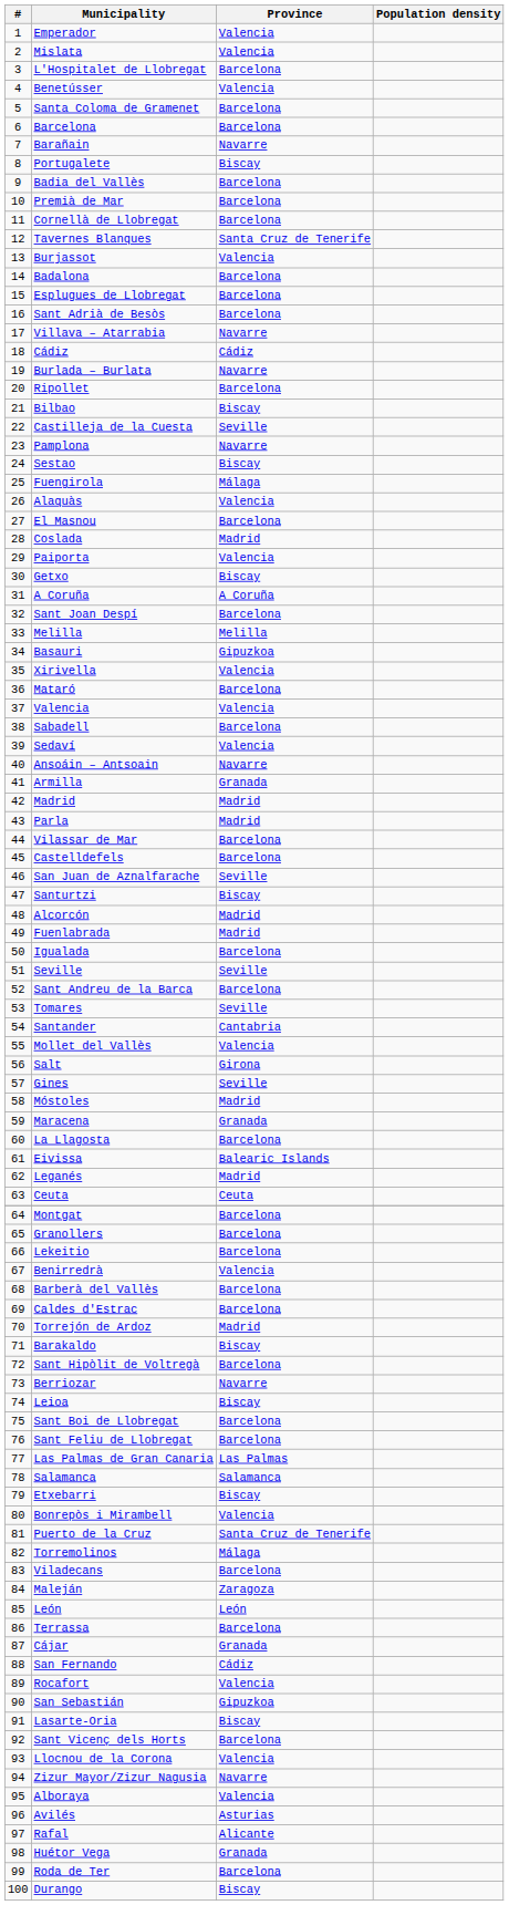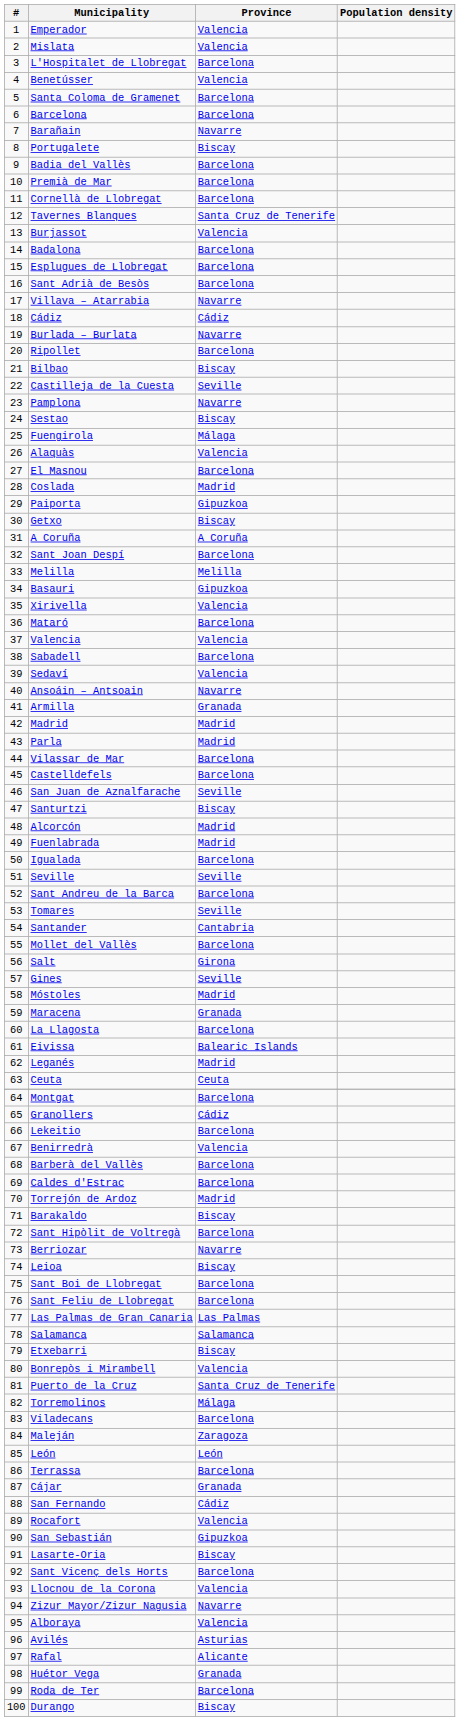 <table class="wikitable sortable">
 <tr>
 <th>#</th>
 <th>Municipality</th>
 <th>Province</th>
 <th>Population density<br></th>
 </tr>
 <tr>
 <td align = "center">1</td>
 <td><a href='#'>Emperador</a></td>
 <td><a href='#'>Valencia</a></td>
 <td align = "right"></td>
 </tr>
 <tr>
 <td align = "center">2</td>
 <td><a href='#'>Mislata</a></td>
 <td><a href='#'>Valencia</a></td>
 <td align = "right"></td>
 </tr>
 <tr>
 <td align = "center">3</td>
 <td><a href='#'>L'Hospitalet de Llobregat</a></td>
 <td><a href='#'>Barcelona</a></td>
 <td align = "right"></td>
 </tr>
 <tr>
 <td align = "center">4</td>
 <td><a href='#'>Benetússer</a></td>
 <td><a href='#'>Valencia</a></td>
 <td align = "right"></td>
 </tr>
 <tr>
 <td align = "center">5</td>
 <td><a href='#'>Santa Coloma de Gramenet</a></td>
 <td><a href='#'>Barcelona</a></td>
 <td align = "right"></td>
 </tr>
 <tr>
 <td align = "center">6</td>
 <td><a href='#'>Barcelona</a></td>
 <td><a href='#'>Barcelona</a></td>
 <td align = "right"></td>
 </tr>
 <tr>
 <td align = "center">7</td>
 <td><a href='#'>Barañain</a></td>
 <td><a href='#'>Navarre</a></td>
 <td align = "right"></td>
 </tr>
 <tr>
 <td align = "center">8</td>
 <td><a href='#'>Portugalete</a></td>
 <td><a href='#'>Biscay</a></td>
 <td align = "right"></td>
 </tr>
 <tr>
 <td align = "center">9</td>
 <td><a href='#'>Badia del Vallès</a></td>
 <td><a href='#'>Barcelona</a></td>
 <td align = "right"></td>
 </tr>
 <tr>
 <td align = "center">10</td>
 <td><a href='#'>Premià de Mar</a></td>
 <td><a href='#'>Barcelona</a></td>
 <td align = "right"></td>
 </tr>
 <tr>
 <td align = "center">11</td>
 <td><a href='#'>Cornellà de Llobregat</a></td>
 <td><a href='#'>Barcelona</a></td>
 <td align = "right"></td>
 </tr>
 <tr>
 <td align = "center">12</td>
 <td><a href='#'>Tavernes Blanques</a></td>
 <td><a href='#'>Santa Cruz de Tenerife</a></td>
 <td align = "right"></td>
 </tr>
 <tr>
 <td align = "center">13</td>
 <td><a href='#'>Burjassot</a></td>
 <td><a href='#'>Valencia</a></td>
 <td align = "right"></td>
 </tr>
 <tr>
 <td align = "center">14</td>
 <td><a href='#'>Badalona</a></td>
 <td><a href='#'>Barcelona</a></td>
 <td align = "right"></td>
 </tr>
 <tr>
 <td align = "center">15</td>
 <td><a href='#'>Esplugues de Llobregat</a></td>
 <td><a href='#'>Barcelona</a></td>
 <td align = "right"></td>
 </tr>
 <tr>
 <td align = "center">16</td>
 <td><a href='#'>Sant Adrià de Besòs</a></td>
 <td><a href='#'>Barcelona</a></td>
 <td align = "right"></td>
 </tr>
 <tr>
 <td align = "center">17</td>
 <td><a href='#'>Villava – Atarrabia</a></td>
 <td><a href='#'>Navarre</a></td>
 <td align = "right"></td>
 </tr>
 <tr>
 <td align = "center">18</td>
 <td><a href='#'>Cádiz</a></td>
 <td><a href='#'>Cádiz</a></td>
 <td align = "right"></td>
 </tr>
 <tr>
 <td align = "center">19</td>
 <td><a href='#'>Burlada – Burlata</a></td>
 <td><a href='#'>Navarre</a></td>
 <td align = "right"></td>
 </tr>
 <tr>
 <td align = "center">20</td>
 <td><a href='#'>Ripollet</a></td>
 <td><a href='#'>Barcelona</a></td>
 <td align = "right"></td>
 </tr>
 <tr>
 <td align = "center">21</td>
 <td><a href='#'>Bilbao</a></td>
 <td><a href='#'>Biscay</a></td>
 <td align = "right"></td>
 </tr>
 <tr>
 <td align = "center">22</td>
 <td><a href='#'>Castilleja de la Cuesta</a></td>
 <td><a href='#'>Seville</a></td>
 <td align = "right"></td>
 </tr>
 <tr>
 <td align = "center">23</td>
 <td><a href='#'>Pamplona</a></td>
 <td><a href='#'>Navarre</a></td>
 <td align = "right"></td>
 </tr>
 <tr>
 <td align = "center">24</td>
 <td><a href='#'>Sestao</a></td>
 <td><a href='#'>Biscay</a></td>
 <td align = "right"></td>
 </tr>
 <tr>
 <td align = "center">25</td>
 <td><a href='#'>Fuengirola</a></td>
 <td><a href='#'>Málaga</a></td>
 <td align = "right"></td>
 </tr>
 <tr>
 <td align = "center">26</td>
 <td><a href='#'>Alaquàs</a></td>
 <td><a href='#'>Valencia</a></td>
 <td align = "right"></td>
 </tr>
 <tr>
 <td align = "center">27</td>
 <td><a href='#'>El Masnou</a></td>
 <td><a href='#'>Barcelona</a></td>
 <td align = "right"></td>
 </tr>
 <tr>
 <td align = "center">28</td>
 <td><a href='#'>Coslada</a></td>
 <td><a href='#'>Madrid</a></td>
 <td align = "right"></td>
 </tr>
 <tr>
 <td align = "center">29</td>
 <td><a href='#'>Paiporta</a></td>
-<td><a href='#'>Valencia</a></td>
+<td><a href='#'>Gipuzkoa</a></td>
 <td align = "right"></td>
 </tr>
 <tr>
 <td align = "center">30</td>
 <td><a href='#'>Getxo</a></td>
 <td><a href='#'>Biscay</a></td>
 <td align = "right"></td>
 </tr>
 <tr>
 <td align = "center">31</td>
 <td><a href='#'>A Coruña</a></td>
 <td><a href='#'>A Coruña</a></td>
 <td align = "right"></td>
 </tr>
 <tr>
 <td align = "center">32</td>
 <td><a href='#'>Sant Joan Despí</a></td>
 <td><a href='#'>Barcelona</a></td>
 <td align = "right"></td>
 </tr>
 <tr>
 <td align = "center">33</td>
 <td><a href='#'>Melilla</a></td>
 <td><a href='#'>Melilla</a></td>
 <td align = "right"></td>
 </tr>
 <tr>
 <td align = "center">34</td>
 <td><a href='#'>Basauri</a></td>
 <td><a href='#'>Gipuzkoa</a></td>
 <td align = "right"></td>
 </tr>
 <tr>
 <td align = "center">35</td>
 <td><a href='#'>Xirivella</a></td>
 <td><a href='#'>Valencia</a></td>
 <td align = "right"></td>
 </tr>
 <tr>
 <td align = "center">36</td>
 <td><a href='#'>Mataró</a></td>
 <td><a href='#'>Barcelona</a></td>
 <td align = "right"></td>
 </tr>
 <tr>
 <td align = "center">37</td>
 <td><a href='#'>Valencia</a></td>
 <td><a href='#'>Valencia</a></td>
 <td align = "right"></td>
 </tr>
 <tr>
 <td align = "center">38</td>
 <td><a href='#'>Sabadell</a></td>
 <td><a href='#'>Barcelona</a></td>
 <td align = "right"></td>
 </tr>
 <tr>
 <td align = "center">39</td>
 <td><a href='#'>Sedaví</a></td>
 <td><a href='#'>Valencia</a></td>
 <td align = "right"></td>
 </tr>
 <tr>
 <td align = "center">40</td>
 <td><a href='#'>Ansoáin – Antsoain</a></td>
 <td><a href='#'>Navarre</a></td>
 <td align = "right"></td>
 </tr>
 <tr>
 <td align = "center">41</td>
 <td><a href='#'>Armilla</a></td>
 <td><a href='#'>Granada</a></td>
 <td align = "right"></td>
 </tr>
 <tr>
 <td align = "center">42</td>
 <td><a href='#'>Madrid</a></td>
 <td><a href='#'>Madrid</a></td>
 <td align = "right"></td>
 </tr>
 <tr>
 <td align = "center">43</td>
 <td><a href='#'>Parla</a></td>
 <td><a href='#'>Madrid</a></td>
 <td align = "right"></td>
 </tr>
 <tr>
 <td align = "center">44</td>
 <td><a href='#'>Vilassar de Mar</a></td>
 <td><a href='#'>Barcelona</a></td>
 <td align = "right"></td>
 </tr>
 <tr>
 <td align = "center">45</td>
 <td><a href='#'>Castelldefels</a></td>
 <td><a href='#'>Barcelona</a></td>
 <td align = "right"></td>
 </tr>
 <tr>
 <td align = "center">46</td>
 <td><a href='#'>San Juan de Aznalfarache</a></td>
 <td><a href='#'>Seville</a></td>
 <td align = "right"></td>
 </tr>
 <tr>
 <td align = "center">47</td>
 <td><a href='#'>Santurtzi</a></td>
 <td><a href='#'>Biscay</a></td>
 <td align = "right"></td>
 </tr>
 <tr>
 <td align = "center">48</td>
 <td><a href='#'>Alcorcón</a></td>
 <td><a href='#'>Madrid</a></td>
 <td align = "right"></td>
 </tr>
 <tr>
 <td align = "center">49</td>
 <td><a href='#'>Fuenlabrada</a></td>
 <td><a href='#'>Madrid</a></td>
 <td align = "right"></td>
 </tr>
 <tr>
 <td align = "center">50</td>
 <td><a href='#'>Igualada</a></td>
 <td><a href='#'>Barcelona</a></td>
 <td align = "right"></td>
 </tr>
 <tr>
 <td align = "center">51</td>
 <td><a href='#'>Seville</a></td>
 <td><a href='#'>Seville</a></td>
 <td align = "right"></td>
 </tr>
 <tr>
 <td align = "center">52</td>
 <td><a href='#'>Sant Andreu de la Barca</a></td>
 <td><a href='#'>Barcelona</a></td>
 <td align = "right"></td>
 </tr>
 <tr>
 <td align = "center">53</td>
 <td><a href='#'>Tomares</a></td>
 <td><a href='#'>Seville</a></td>
 <td align = "right"></td>
 </tr>
 <tr>
 <td align = "center">54</td>
 <td><a href='#'>Santander</a></td>
 <td><a href='#'>Cantabria</a></td>
 <td align = "right"></td>
 </tr>
 <tr>
 <td align = "center">55</td>
 <td><a href='#'>Mollet del Vallès</a></td>
-<td><a href='#'>Valencia</a></td>
+<td><a href='#'>Barcelona</a></td>
 <td align = "right"></td>
 </tr>
 <tr>
 <td align = "center">56</td>
 <td><a href='#'>Salt</a></td>
 <td><a href='#'>Girona</a></td>
 <td align = "right"></td>
 </tr>
 <tr>
 <td align = "center">57</td>
 <td><a href='#'>Gines</a></td>
 <td><a href='#'>Seville</a></td>
 <td align = "right"></td>
 </tr>
 <tr>
 <td align = "center">58</td>
 <td><a href='#'>Móstoles</a></td>
 <td><a href='#'>Madrid</a></td>
 <td align = "right"></td>
 </tr>
 <tr>
 <td align = "center">59</td>
 <td><a href='#'>Maracena</a></td>
 <td><a href='#'>Granada</a></td>
 <td align = "right"></td>
 </tr>
 <tr>
 <td align = "center">60</td>
 <td><a href='#'>La Llagosta</a></td>
 <td><a href='#'>Barcelona</a></td>
 <td align = "right"></td>
 </tr>
 <tr>
 <td align = "center">61</td>
 <td><a href='#'>Eivissa</a></td>
 <td><a href='#'>Balearic Islands</a></td>
 <td align = "right"></td>
 </tr>
 <tr>
 <td align = "center">62</td>
 <td><a href='#'>Leganés</a></td>
 <td><a href='#'>Madrid</a></td>
 <td align = "right"></td>
 </tr>
 <tr>
 <td align = "center">63</td>
 <td><a href='#'>Ceuta</a></td>
 <td><a href='#'>Ceuta</a></td>
 <td align = "right"></td>
 </tr>
 <tr>
 </tr>
 <tr>
 <td align = "center">64</td>
 <td><a href='#'>Montgat</a></td>
 <td><a href='#'>Barcelona</a></td>
 <td align = "right"></td>
 </tr>
 <tr>
 <td align = "center">65</td>
 <td><a href='#'>Granollers</a></td>
-<td><a href='#'>Barcelona</a></td>
+<td><a href='#'>Cádiz</a></td>
 <td align = "right"></td>
 </tr>
 <tr>
 <td align = "center">66</td>
 <td><a href='#'>Lekeitio</a></td>
 <td><a href='#'>Barcelona</a></td>
 <td align = "right"></td>
 </tr>
 <tr>
 <td align = "center">67</td>
 <td><a href='#'>Benirredrà</a></td>
 <td><a href='#'>Valencia</a></td>
 <td align = "right"></td>
 </tr>
 <tr>
 <td align = "center">68</td>
 <td><a href='#'>Barberà del Vallès</a></td>
 <td><a href='#'>Barcelona</a></td>
 <td align = "right"></td>
 </tr>
 <tr>
 <td align = "center">69</td>
 <td><a href='#'>Caldes d'Estrac</a></td>
 <td><a href='#'>Barcelona</a></td>
 <td align = "right"></td>
 </tr>
 <tr>
 <td align = "center">70</td>
 <td><a href='#'>Torrejón de Ardoz</a></td>
 <td><a href='#'>Madrid</a></td>
 <td align = "right"></td>
 </tr>
 <tr>
 <td align = "center">71</td>
 <td><a href='#'>Barakaldo</a></td>
 <td><a href='#'>Biscay</a></td>
 <td align = "right"></td>
 </tr>
 <tr>
 <td align = "center">72</td>
 <td><a href='#'>Sant Hipòlit de Voltregà</a></td>
 <td><a href='#'>Barcelona</a></td>
 <td align = "right"></td>
 </tr>
 <tr>
 <td align = "center">73</td>
 <td><a href='#'>Berriozar</a></td>
 <td><a href='#'>Navarre</a></td>
 <td align = "right"></td>
 </tr>
 <tr>
 <td align = "center">74</td>
 <td><a href='#'>Leioa</a></td>
 <td><a href='#'>Biscay</a></td>
 <td align = "right"></td>
 </tr>
 <tr>
 <td align = "center">75</td>
 <td><a href='#'>Sant Boi de Llobregat</a></td>
 <td><a href='#'>Barcelona</a></td>
 <td align = "right"></td>
 </tr>
 <tr>
 <td align = "center">76</td>
 <td><a href='#'>Sant Feliu de Llobregat</a></td>
 <td><a href='#'>Barcelona</a></td>
 <td align = "right"></td>
 </tr>
 <tr>
 <td align = "center">77</td>
 <td><a href='#'>Las Palmas de Gran Canaria</a></td>
 <td><a href='#'>Las Palmas</a></td>
 <td align = "right"></td>
 </tr>
 <tr>
 <td align = "center">78</td>
 <td><a href='#'>Salamanca</a></td>
 <td><a href='#'>Salamanca</a></td>
 <td align = "right"></td>
 </tr>
 <tr>
 <td align = "center">79</td>
 <td><a href='#'>Etxebarri</a></td>
 <td><a href='#'>Biscay</a></td>
 <td align = "right"></td>
 </tr>
 <tr>
 <td align = "center">80</td>
 <td><a href='#'>Bonrepòs i Mirambell</a></td>
 <td><a href='#'>Valencia</a></td>
 <td align = "right"></td>
 </tr>
 <tr>
 <td align = "center">81</td>
 <td><a href='#'>Puerto de la Cruz</a></td>
 <td><a href='#'>Santa Cruz de Tenerife</a></td>
 <td align = "right"></td>
 </tr>
 <tr>
 <td align = "center">82</td>
 <td><a href='#'>Torremolinos</a></td>
 <td><a href='#'>Málaga</a></td>
 <td align = "right"></td>
 </tr>
 <tr>
 <td align = "center">83</td>
 <td><a href='#'>Viladecans</a></td>
 <td><a href='#'>Barcelona</a></td>
 <td align = "right"></td>
 </tr>
 <tr>
 <td align = "center">84</td>
 <td><a href='#'>Maleján</a></td>
 <td><a href='#'>Zaragoza</a></td>
 <td align = "right"></td>
 </tr>
 <tr>
 <td align = "center">85</td>
 <td><a href='#'>León</a></td>
 <td><a href='#'>León</a></td>
 <td align = "right"></td>
 </tr>
 <tr>
 <td align = "center">86</td>
 <td><a href='#'>Terrassa</a></td>
 <td><a href='#'>Barcelona</a></td>
 <td align = "right"></td>
 </tr>
 <tr>
 <td align = "center">87</td>
 <td><a href='#'>Cájar</a></td>
 <td><a href='#'>Granada</a></td>
 <td align = "right"></td>
 </tr>
 <tr>
 <td align = "center">88</td>
 <td><a href='#'>San Fernando</a></td>
 <td><a href='#'>Cádiz</a></td>
 <td align = "right"></td>
 </tr>
 <tr>
 <td align = "center">89</td>
 <td><a href='#'>Rocafort</a></td>
 <td><a href='#'>Valencia</a></td>
 <td align = "right"></td>
 </tr>
 <tr>
 <td align = "center">90</td>
 <td><a href='#'>San Sebastián</a></td>
 <td><a href='#'>Gipuzkoa</a></td>
 <td align = "right"></td>
 </tr>
 <tr>
 <td align = "center">91</td>
 <td><a href='#'>Lasarte-Oria</a></td>
 <td><a href='#'>Biscay</a></td>
 <td align = "right"></td>
 </tr>
 <tr>
 <td align = "center">92</td>
 <td><a href='#'>Sant Vicenç dels Horts</a></td>
 <td><a href='#'>Barcelona</a></td>
 <td align = "right"></td>
 </tr>
 <tr>
 <td align = "center">93</td>
 <td><a href='#'>Llocnou de la Corona</a></td>
 <td><a href='#'>Valencia</a></td>
 <td align = "right"></td>
 </tr>
 <tr>
 <td align = "center">94</td>
 <td><a href='#'>Zizur Mayor/Zizur Nagusia</a></td>
 <td><a href='#'>Navarre</a></td>
 <td align = "right"></td>
 </tr>
 <tr>
 <td align = "center">95</td>
 <td><a href='#'>Alboraya</a></td>
 <td><a href='#'>Valencia</a></td>
 <td align = "right"></td>
 </tr>
 <tr>
 <td align = "center">96</td>
 <td><a href='#'>Avilés</a></td>
 <td><a href='#'>Asturias</a></td>
 <td align = "right"></td>
 </tr>
 <tr>
 <td align = "center">97</td>
 <td><a href='#'>Rafal</a></td>
 <td><a href='#'>Alicante</a></td>
 <td align = "right"></td>
 </tr>
 <tr>
 <td align = "center">98</td>
 <td><a href='#'>Huétor Vega</a></td>
 <td><a href='#'>Granada</a></td>
 <td align = "right"></td>
 </tr>
 <tr>
 <td align = "center">99</td>
 <td><a href='#'>Roda de Ter</a></td>
 <td><a href='#'>Barcelona</a></td>
 <td align = "right"></td>
 </tr>
 <tr>
 <td align = "center">100</td>
 <td><a href='#'>Durango</a></td>
 <td><a href='#'>Biscay</a></td>
 <td align = "right"></td>
 </tr>
 </table>
